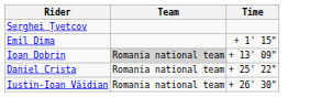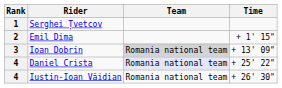 <table class="wikitable">
 <tr>
+<th scope="col">Rank</th>
 <th scope="col">Rider</th>
 <th scope="col">Team</th>
 <th scope="col">Time</th>
 </tr>
 <tr>
+<th scope="row">1</th>
 <td><a href='#'>Serghei Țvetcov</a> </td>
 <td></td>
 <td align="right"></td>
 </tr>
 <tr>
+<th scope="row">2</th>
 <td><a href='#'>Emil Dima</a></td>
 <td></td>
 <td align="right">+ 1' 15"</td>
 </tr>
 <tr>
+<th scope="row">3</th>
 <td><a href='#'>Ioan Dobrin</a></td>
 <td style="background: lightgrey;">Romania national team</td>
 <td align="right">+ 13' 09"</td>
 </tr>
 <tr>
+<th scope="row">4</th>
 <td><a href='#'>Daniel Crista</a></td>
-<td>Romania national team</td>
+<td style="background: lavender;">Romania national team</td>
 <td align="right">+ 25' 22"</td>
 </tr>
 <tr>
+<th scope="row">4</th>
 <td><a href='#'>Iustin-Ioan Văidian</a></td>
 <td>Romania national team</td>
 <td align="right">+ 26' 30"</td>
 </tr>
 </table>
